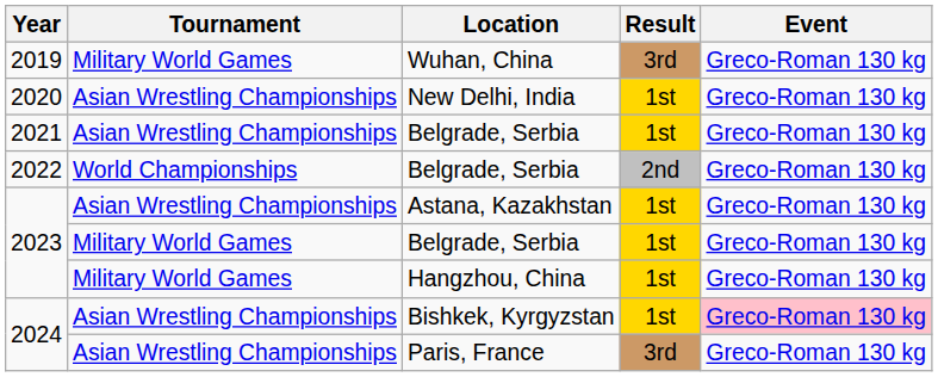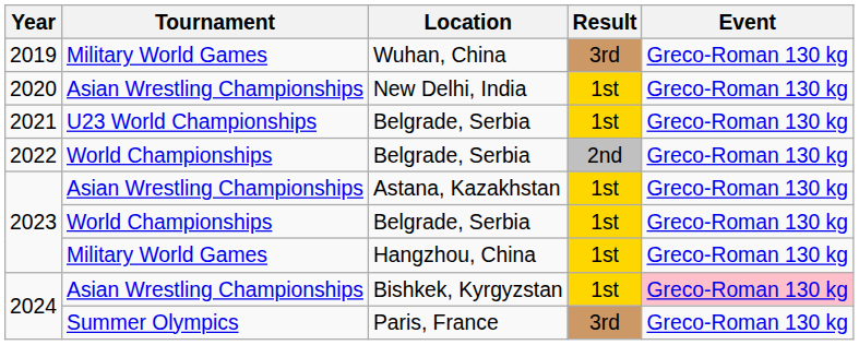 <table class="wikitable" style="font-size:95%;">
 <tr>
 <th>Year</th>
 <th>Tournament</th>
 <th>Location</th>
 <th>Result</th>
 <th>Event</th>
 </tr>
 <tr>
 <td>2019</td>
 <td><a href='#'>Military World Games</a></td>
 <td>Wuhan, China</td>
 <td align="center" bgcolor="cc9966">3rd</td>
 <td><a href='#'>Greco-Roman 130 kg</a></td>
 </tr>
 <tr>
 <td>2020</td>
 <td><a href='#'>Asian Wrestling Championships</a></td>
 <td>New Delhi, India</td>
 <td align="center" bgcolor="gold">1st</td>
 <td><a href='#'>Greco-Roman 130 kg</a></td>
 </tr>
 <tr>
 <td>2021</td>
-<td><a href='#'>Asian Wrestling Championships</a></td>
+<td><a href='#'>U23 World Championships</a></td>
 <td>Belgrade, Serbia</td>
 <td align="center" bgcolor="gold">1st</td>
 <td><a href='#'>Greco-Roman 130 kg</a></td>
 </tr>
 <tr>
 <td>2022</td>
 <td><a href='#'>World Championships</a></td>
 <td>Belgrade, Serbia</td>
 <td align="center" bgcolor="silver">2nd</td>
 <td><a href='#'>Greco-Roman 130 kg</a></td>
 </tr>
 <tr>
 <td rowspan="3">2023</td>
 <td><a href='#'>Asian Wrestling Championships</a></td>
 <td>Astana, Kazakhstan</td>
 <td align="center" bgcolor="gold">1st</td>
 <td><a href='#'>Greco-Roman 130 kg</a></td>
 </tr>
 <tr>
-<td><a href='#'>Military World Games</a></td>
+<td><a href='#'>World Championships</a></td>
 <td>Belgrade, Serbia</td>
 <td align="center" bgcolor="gold">1st</td>
 <td><a href='#'>Greco-Roman 130 kg</a></td>
 </tr>
 <tr>
 <td><a href='#'>Military World Games</a></td>
 <td>Hangzhou, China</td>
 <td align="center" bgcolor="gold">1st</td>
 <td><a href='#'>Greco-Roman 130 kg</a></td>
 </tr>
 <tr>
 <td rowspan=2>2024</td>
 <td><a href='#'>Asian Wrestling Championships</a></td>
 <td>Bishkek, Kyrgyzstan</td>
 <td align="center" bgcolor="gold">1st</td>
 <td style="background: pink;"><a href='#'>Greco-Roman 130 kg</a></td>
 </tr>
 <tr>
-<td><a href='#'>Asian Wrestling Championships</a></td>
+<td><a href='#'>Summer Olympics</a></td>
 <td>Paris, France</td>
 <td align="center" bgcolor="cc9966">3rd</td>
 <td><a href='#'>Greco-Roman 130 kg</a></td>
 </tr>
 </table>
